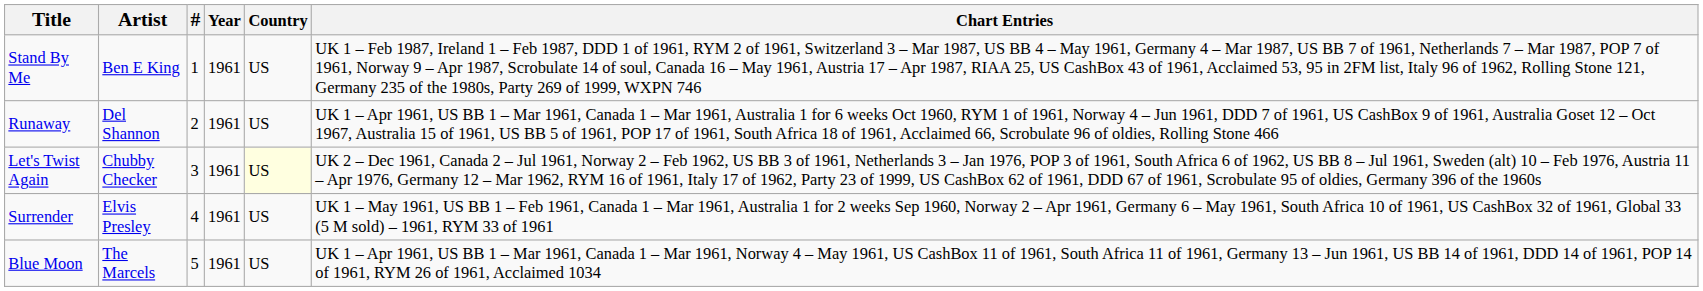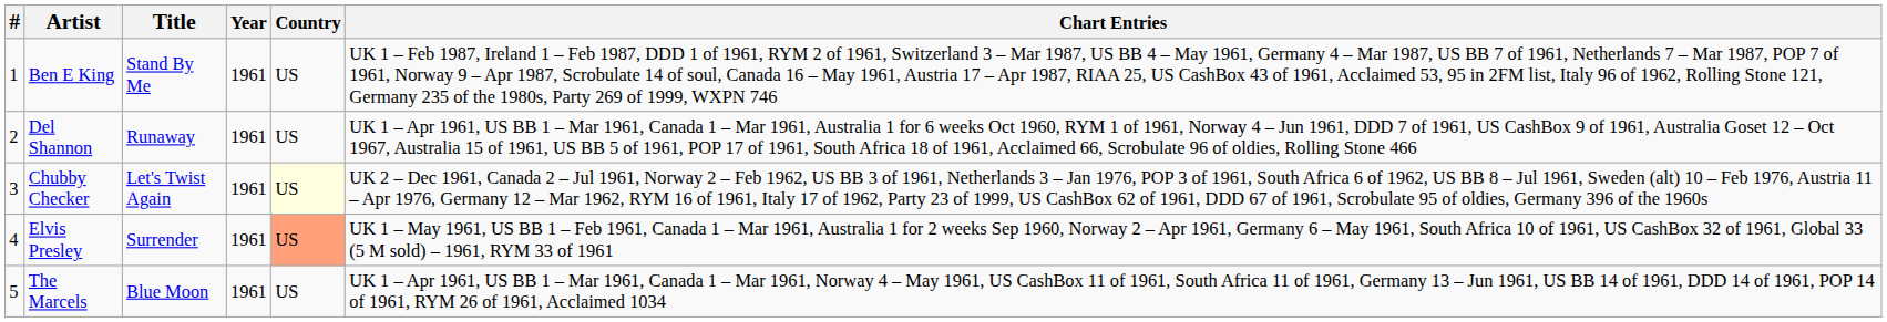 <table class="wikitable" style="font-size:95%;">
 <tr>
+<th><big>#</big></th>
+<th><big>Artist</big></th>
 <th><big>Title</big></th>
-<th><big>Artist</big></th>
-<th><big>#</big></th>
 <th>Year</th>
 <th>Country</th>
 <th>Chart Entries</th>
 </tr>
 <tr>
+<td>1</td>
+<td><a href='#'>Ben E King</a></td>
 <td><a href='#'>Stand By Me</a></td>
-<td><a href='#'>Ben E King</a></td>
-<td>1</td>
 <td>1961</td>
 <td>US</td>
 <td>UK 1 – Feb 1987, Ireland 1 – Feb 1987, DDD 1 of 1961, RYM 2 of 1961, Switzerland 3 – Mar 1987, US BB 4 – May 1961, Germany 4 – Mar 1987, US BB 7 of 1961, Netherlands 7 – Mar 1987, POP 7 of 1961, Norway 9 – Apr 1987, Scrobulate 14 of soul, Canada 16 – May 1961, Austria 17 – Apr 1987, RIAA 25, US CashBox 43 of 1961, Acclaimed 53, 95 in 2FM list, Italy 96 of 1962, Rolling Stone 121, Germany 235 of the 1980s, Party 269 of 1999, WXPN 746</td>
 </tr>
 <tr>
+<td>2</td>
+<td><a href='#'>Del Shannon</a></td>
 <td><a href='#'>Runaway</a></td>
-<td><a href='#'>Del Shannon</a></td>
-<td>2</td>
 <td>1961</td>
 <td>US</td>
 <td>UK 1 – Apr 1961, US BB 1 – Mar 1961, Canada 1 – Mar 1961, Australia 1 for 6 weeks Oct 1960, RYM 1 of 1961, Norway 4 – Jun 1961, DDD 7 of 1961, US CashBox 9 of 1961, Australia Goset 12 – Oct 1967, Australia 15 of 1961, US BB 5 of 1961, POP 17 of 1961, South Africa 18 of 1961, Acclaimed 66, Scrobulate 96 of oldies, Rolling Stone 466</td>
 </tr>
 <tr>
+<td>3</td>
+<td><a href='#'>Chubby Checker</a></td>
 <td><a href='#'>Let's Twist Again</a></td>
-<td><a href='#'>Chubby Checker</a></td>
-<td>3</td>
 <td>1961</td>
 <td style="background: lightyellow;">US</td>
 <td>UK 2 – Dec 1961, Canada 2 – Jul 1961, Norway 2 – Feb 1962, US BB 3 of 1961, Netherlands 3 – Jan 1976, POP 3 of 1961, South Africa 6 of 1962, US BB 8 – Jul 1961, Sweden (alt) 10 – Feb 1976, Austria 11 – Apr 1976, Germany 12 – Mar 1962, RYM 16 of 1961, Italy 17 of 1962, Party 23 of 1999, US CashBox 62 of 1961, DDD 67 of 1961, Scrobulate 95 of oldies, Germany 396 of the 1960s</td>
 </tr>
 <tr>
+<td>4</td>
+<td><a href='#'>Elvis Presley</a></td>
 <td><a href='#'>Surrender</a></td>
-<td><a href='#'>Elvis Presley</a></td>
-<td>4</td>
 <td>1961</td>
-<td>US</td>
+<td style="background: lightsalmon;">US</td>
 <td>UK 1 – May 1961, US BB 1 – Feb 1961, Canada 1 – Mar 1961, Australia 1 for 2 weeks Sep 1960, Norway 2 – Apr 1961, Germany 6 – May 1961, South Africa 10 of 1961, US CashBox 32 of 1961, Global 33 (5 M sold) – 1961, RYM 33 of 1961</td>
 </tr>
 <tr>
+<td>5</td>
+<td><a href='#'>The Marcels</a></td>
 <td><a href='#'>Blue Moon</a></td>
-<td><a href='#'>The Marcels</a></td>
-<td>5</td>
 <td>1961</td>
 <td>US</td>
 <td>UK 1 – Apr 1961, US BB 1 – Mar 1961, Canada 1 – Mar 1961, Norway 4 – May 1961, US CashBox 11 of 1961, South Africa 11 of 1961, Germany 13 – Jun 1961, US BB 14 of 1961, DDD 14 of 1961, POP 14 of 1961, RYM 26 of 1961, Acclaimed 1034</td>
 </tr>
 </table>
